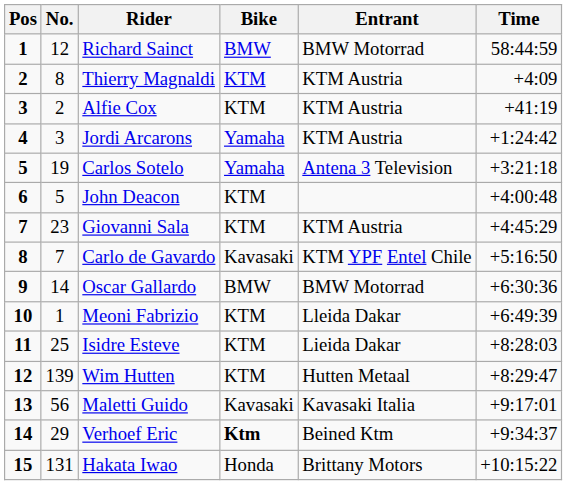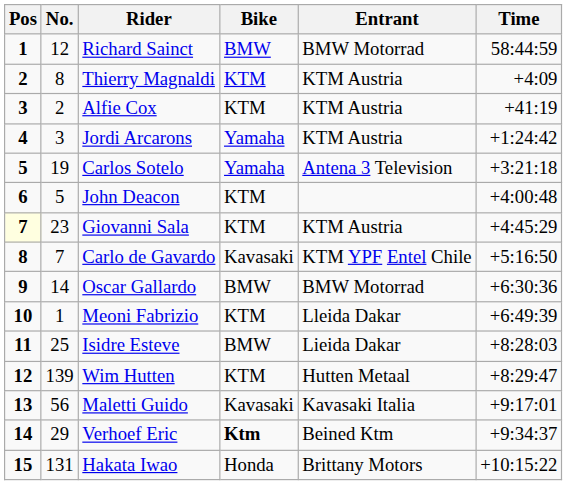 <table class="wikitable">
 <tr>
 <th>Pos</th>
 <th>No.</th>
 <th>Rider</th>
 <th>Bike</th>
 <th>Entrant</th>
 <th>Time</th>
 </tr>
 <tr>
 <td align=center><strong>1</strong></td>
 <td align=center>12</td>
 <td> <a href='#'>Richard Sainct</a></td>
 <td><a href='#'>BMW</a></td>
 <td>BMW Motorrad</td>
 <td align=right>58:44:59</td>
 </tr>
 <tr>
 <td align=center><strong>2</strong></td>
 <td align=center>8</td>
 <td> <a href='#'>Thierry Magnaldi</a></td>
 <td><a href='#'>KTM</a></td>
 <td>KTM Austria</td>
 <td align=right>+4:09</td>
 </tr>
 <tr>
 <td align=center><strong>3</strong></td>
 <td align=center>2</td>
 <td> <a href='#'>Alfie Cox</a></td>
 <td>KTM</td>
 <td>KTM Austria</td>
 <td align=right>+41:19</td>
 </tr>
 <tr>
 <td align=center><strong>4</strong></td>
 <td align=center>3</td>
 <td> <a href='#'>Jordi Arcarons</a></td>
 <td><a href='#'>Yamaha</a></td>
 <td>KTM Austria</td>
 <td align=right>+1:24:42</td>
 </tr>
 <tr>
 <td align=center><strong>5</strong></td>
 <td align=center>19</td>
 <td> <a href='#'>Carlos Sotelo</a></td>
 <td><a href='#'>Yamaha</a></td>
 <td><a href='#'>Antena 3</a> Television</td>
 <td align=right>+3:21:18</td>
 </tr>
 <tr>
 <td align=center><strong>6</strong></td>
 <td align=center>5</td>
 <td> <a href='#'>John Deacon</a></td>
 <td>KTM</td>
 <td></td>
 <td align=right>+4:00:48</td>
 </tr>
 <tr>
-<td align=center><strong>7</strong></td>
+<td align=center style="background: lightyellow;"><strong>7</strong></td>
 <td align=center>23</td>
 <td> <a href='#'>Giovanni Sala</a></td>
 <td>KTM</td>
 <td>KTM Austria</td>
 <td align=right>+4:45:29</td>
 </tr>
 <tr>
 <td align=center><strong>8</strong></td>
 <td align=center>7</td>
 <td> <a href='#'>Carlo de Gavardo</a></td>
 <td>Kavasaki</td>
 <td>KTM <a href='#'>YPF</a> <a href='#'>Entel</a> Chile</td>
 <td align=right>+5:16:50</td>
 </tr>
 <tr>
 <td align=center><strong>9</strong></td>
 <td align=center>14</td>
 <td> <a href='#'>Oscar Gallardo</a></td>
 <td>BMW</td>
 <td>BMW Motorrad</td>
 <td align=right>+6:30:36</td>
 </tr>
 <tr>
 <td align=center><strong>10</strong></td>
 <td align=center>1</td>
 <td> <a href='#'>Meoni Fabrizio</a></td>
 <td>KTM</td>
 <td>Lleida Dakar</td>
 <td align=right>+6:49:39</td>
 </tr>
 <tr>
 <td align=center><strong>11</strong></td>
 <td align=center>25</td>
 <td> <a href='#'>Isidre Esteve</a></td>
-<td>KTM</td>
+<td>BMW</td>
 <td>Lieida Dakar</td>
 <td align=right>+8:28:03</td>
 </tr>
 <tr>
 <td align=center><strong>12</strong></td>
 <td align=center>139</td>
 <td> <a href='#'>Wim Hutten</a></td>
 <td>KTM</td>
 <td>Hutten Metaal</td>
 <td align=right>+8:29:47</td>
 </tr>
 <tr>
 <td align=center><strong>13</strong></td>
 <td align=center>56</td>
 <td> <a href='#'>Maletti Guido</a></td>
 <td>Kavasaki</td>
 <td>Kavasaki Italia</td>
 <td align=right>+9:17:01</td>
 </tr>
 <tr>
 <td align=center><strong>14</strong></td>
 <td align=center>29</td>
 <td> <a href='#'>Verhoef Eric</a></td>
 <td><strong>Ktm</strong></td>
 <td>Beined Ktm</td>
 <td align=right>+9:34:37</td>
 </tr>
 <tr>
 <td align=center><strong>15</strong></td>
 <td align=center>131</td>
 <td> <a href='#'>Hakata Iwao</a></td>
 <td>Honda</td>
 <td>Brittany Motors</td>
 <td align=right>+10:15:22</td>
 </tr>
 </table>
